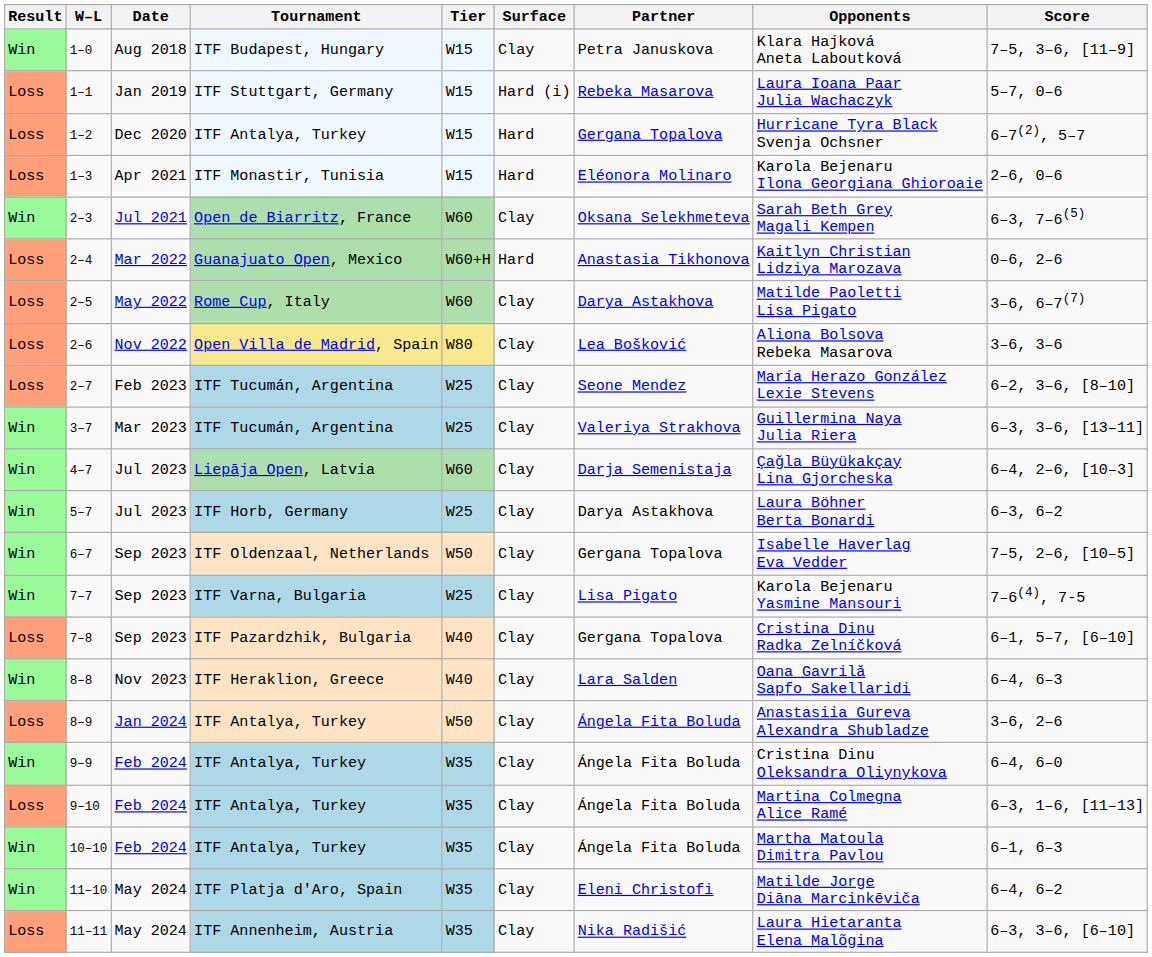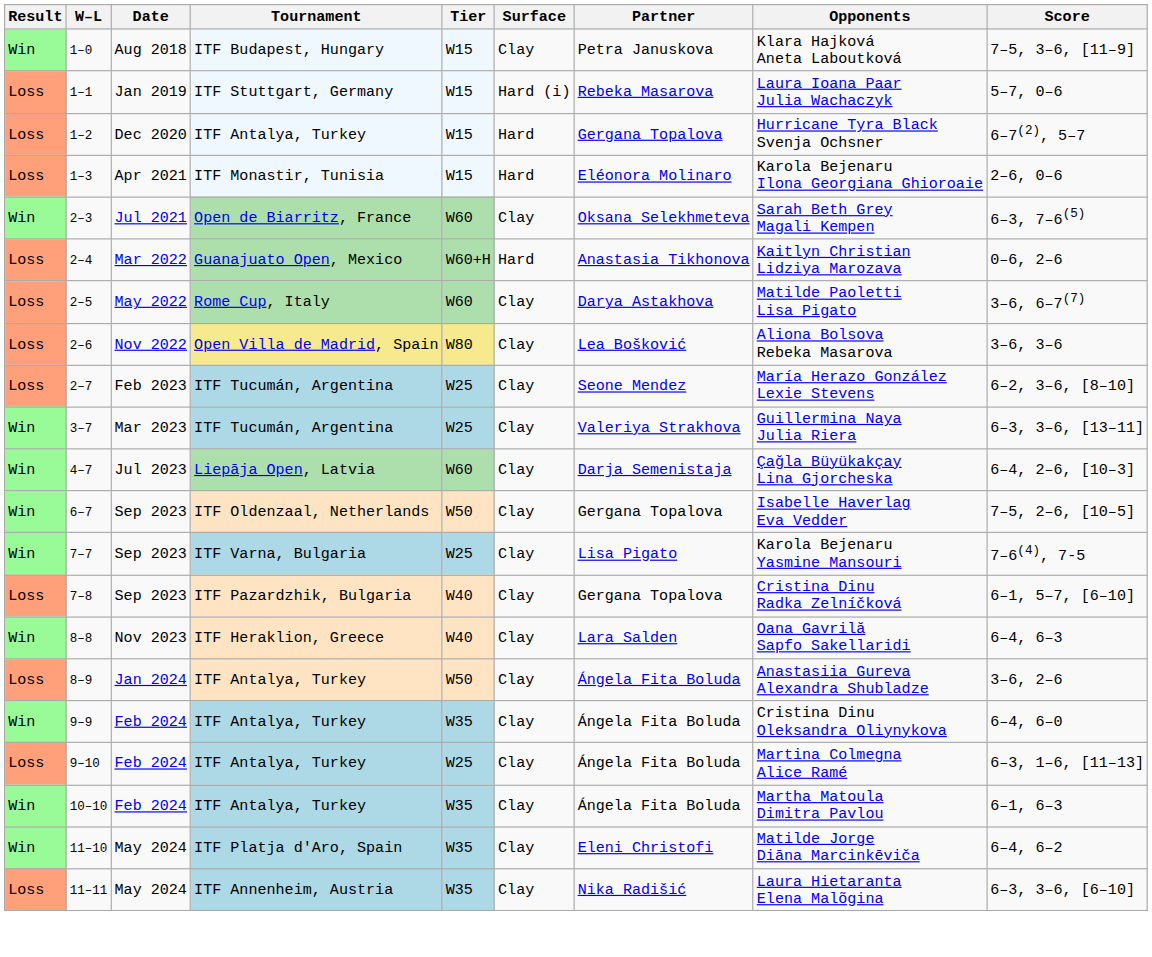 <table class="sortable wikitable">
 <tr>
 <th>Result</th>
 <th class="unsortable">W–L</th>
 <th>Date</th>
 <th>Tournament</th>
 <th>Tier</th>
 <th>Surface</th>
 <th>Partner</th>
 <th>Opponents</th>
 <th class="unsortable">Score</th>
 </tr>
 <tr>
 <td style="background:#98fb98;">Win</td>
 <td><small>1–0</small></td>
 <td>Aug 2018</td>
 <td style="background:#f0f8ff;">ITF Budapest, Hungary</td>
 <td style="background:#f0f8ff;">W15</td>
 <td>Clay</td>
 <td> Petra Januskova</td>
 <td> Klara Hajková <br>  Aneta Laboutková</td>
 <td>7–5, 3–6, [11–9]</td>
 </tr>
 <tr>
 <td style="background:#ffa07a;">Loss</td>
 <td><small>1–1</small></td>
 <td>Jan 2019</td>
 <td style="background:#f0f8ff;">ITF Stuttgart, Germany</td>
 <td style="background:#f0f8ff;">W15</td>
 <td>Hard (i)</td>
 <td> <a href='#'>Rebeka Masarova</a></td>
 <td> <a href='#'>Laura Ioana Paar</a> <br>  <a href='#'>Julia Wachaczyk</a></td>
 <td>5–7, 0–6</td>
 </tr>
 <tr>
 <td style="background:#ffa07a;">Loss</td>
 <td><small>1–2</small></td>
 <td>Dec 2020</td>
 <td style="background:#f0f8ff;">ITF Antalya, Turkey</td>
 <td style="background:#f0f8ff;">W15</td>
 <td>Hard</td>
 <td> <a href='#'>Gergana Topalova</a></td>
 <td> <a href='#'>Hurricane Tyra Black</a> <br>  Svenja Ochsner</td>
 <td>6–7<sup>(2)</sup>, 5–7</td>
 </tr>
 <tr>
 <td style="background:#ffa07a;">Loss</td>
 <td><small>1–3</small></td>
 <td>Apr 2021</td>
 <td style="background:#f0f8ff;">ITF Monastir, Tunisia</td>
 <td style="background:#f0f8ff;">W15</td>
 <td>Hard</td>
 <td> <a href='#'>Eléonora Molinaro</a></td>
 <td> Karola Bejenaru <br>  <a href='#'>Ilona Georgiana Ghioroaie</a></td>
 <td>2–6, 0–6</td>
 </tr>
 <tr>
 <td style="background:#98FB98;">Win</td>
 <td><small>2–3</small></td>
 <td><a href='#'>Jul 2021</a></td>
 <td style="background:#addfad;"><a href='#'>Open de Biarritz</a>, France</td>
 <td style="background:#addfad;">W60</td>
 <td>Clay</td>
 <td> <a href='#'>Oksana Selekhmeteva</a></td>
 <td> <a href='#'>Sarah Beth Grey</a> <br>  <a href='#'>Magali Kempen</a></td>
 <td>6–3, 7–6<sup>(5)</sup></td>
 </tr>
 <tr>
 <td style="background:#ffa07a;">Loss</td>
 <td><small>2–4</small></td>
 <td><a href='#'>Mar 2022</a></td>
 <td style="background:#addfad;"><a href='#'>Guanajuato Open</a>, Mexico</td>
 <td style="background:#addfad;">W60+H</td>
 <td>Hard</td>
 <td> <a href='#'>Anastasia Tikhonova</a></td>
 <td> <a href='#'>Kaitlyn Christian</a> <br>  <a href='#'>Lidziya Marozava</a></td>
 <td>0–6, 2–6</td>
 </tr>
 <tr>
 <td style="background:#ffa07a;">Loss</td>
 <td><small>2–5</small></td>
 <td><a href='#'>May 2022</a></td>
 <td style="background:#addfad;"><a href='#'>Rome Cup</a>, Italy</td>
 <td style="background:#addfad;">W60</td>
 <td>Clay</td>
 <td> <a href='#'>Darya Astakhova</a></td>
 <td> <a href='#'>Matilde Paoletti</a> <br>  <a href='#'>Lisa Pigato</a></td>
 <td>3–6, 6–7<sup>(7)</sup></td>
 </tr>
 <tr>
 <td style="background:#ffa07a;">Loss</td>
 <td><small>2–6</small></td>
 <td><a href='#'>Nov 2022</a></td>
 <td style="background:#f7e98e;"><a href='#'>Open Villa de Madrid</a>, Spain</td>
 <td style="background:#f7e98e;">W80</td>
 <td>Clay</td>
 <td> <a href='#'>Lea Bošković</a></td>
 <td> <a href='#'>Aliona Bolsova</a> <br>  Rebeka Masarova</td>
 <td>3–6, 3–6</td>
 </tr>
 <tr>
 <td style="background:#ffa07a;">Loss</td>
 <td><small>2–7</small></td>
 <td>Feb 2023</td>
 <td style="background:lightblue;">ITF Tucumán, Argentina</td>
 <td style="background:lightblue;">W25</td>
 <td>Clay</td>
 <td> <a href='#'>Seone Mendez</a></td>
 <td> <a href='#'>María Herazo González</a> <br>  <a href='#'>Lexie Stevens</a></td>
 <td>6–2, 3–6, [8–10]</td>
 </tr>
 <tr>
 <td style="background:#98FB98;">Win</td>
 <td><small>3–7</small></td>
 <td>Mar 2023</td>
 <td style="background:lightblue;">ITF Tucumán, Argentina</td>
 <td style="background:lightblue;">W25</td>
 <td>Clay</td>
 <td> <a href='#'>Valeriya Strakhova</a></td>
 <td> <a href='#'>Guillermina Naya</a> <br>  <a href='#'>Julia Riera</a></td>
 <td>6–3, 3–6, [13–11]</td>
 </tr>
 <tr>
 <td style="background:#98FB98;">Win</td>
 <td><small>4–7</small></td>
 <td>Jul 2023</td>
 <td style="background:#addfad;"><a href='#'>Liepāja Open</a>, Latvia</td>
 <td style="background:#addfad;">W60</td>
 <td>Clay</td>
 <td> <a href='#'>Darja Semenistaja</a></td>
 <td> <a href='#'>Çağla Büyükakçay</a> <br>  <a href='#'>Lina Gjorcheska</a></td>
 <td>6–4, 2–6, [10–3]</td>
 </tr>
 <tr>
-<td bgcolor=98FB98>Win</td>
-<td><small>5–7</small></td>
-<td>Jul 2023</td>
-<td style="background:lightblue;">ITF Horb, Germany</td>
-<td style="background:lightblue;">W25</td>
-<td>Clay</td>
-<td> Darya Astakhova</td>
-<td> <a href='#'>Laura Böhner</a> <br>  <a href='#'>Berta Bonardi</a></td>
-<td>6–3, 6–2</td>
-</tr>
-<tr>
 <td style="background:#98fb98;">Win</td>
 <td><small>6–7</small></td>
 <td>Sep 2023</td>
 <td style="background:#ffe4c4;">ITF Oldenzaal, Netherlands</td>
 <td style="background:#ffe4c4;">W50</td>
 <td>Clay</td>
 <td> Gergana Topalova</td>
 <td> <a href='#'>Isabelle Haverlag</a> <br>  <a href='#'>Eva Vedder</a></td>
 <td>7–5, 2–6, [10–5]</td>
 </tr>
 <tr>
 <td style="background:#98fb98;">Win</td>
 <td><small>7–7</small></td>
 <td>Sep 2023</td>
 <td style="background:lightblue;">ITF Varna, Bulgaria</td>
 <td style="background:lightblue;">W25</td>
 <td>Clay</td>
 <td> <a href='#'>Lisa Pigato</a></td>
 <td> Karola Bejenaru <br>  <a href='#'>Yasmine Mansouri</a></td>
 <td>7–6<sup>(4)</sup>, 7-5</td>
 </tr>
 <tr>
 <td style="background:#ffa07a;">Loss</td>
 <td><small>7–8</small></td>
 <td>Sep 2023</td>
 <td style="background:#ffe4c4;">ITF Pazardzhik, Bulgaria</td>
 <td style="background:#ffe4c4;">W40</td>
 <td>Clay</td>
 <td> Gergana Topalova</td>
 <td> <a href='#'>Cristina Dinu</a> <br>  <a href='#'>Radka Zelníčková</a></td>
 <td>6–1, 5–7, [6–10]</td>
 </tr>
 <tr>
 <td style="background:#98fb98;">Win</td>
 <td><small>8–8</small></td>
 <td>Nov 2023</td>
 <td style="background:#ffe4c4;">ITF Heraklion, Greece</td>
 <td style="background:#ffe4c4;">W40</td>
 <td>Clay</td>
 <td> <a href='#'>Lara Salden</a></td>
 <td> <a href='#'>Oana Gavrilă</a> <br>  <a href='#'>Sapfo Sakellaridi</a></td>
 <td>6–4, 6–3</td>
 </tr>
 <tr>
 <td style="background:#ffa07a;">Loss</td>
 <td><small>8–9</small></td>
 <td><a href='#'>Jan 2024</a></td>
 <td style="background:#ffe4c4;">ITF Antalya, Turkey</td>
 <td style="background:#ffe4c4;">W50</td>
 <td>Clay</td>
 <td> <a href='#'>Ángela Fita Boluda</a></td>
 <td> <a href='#'>Anastasiia Gureva</a> <br>  <a href='#'>Alexandra Shubladze</a></td>
 <td>3–6, 2–6</td>
 </tr>
 <tr>
 <td style="background:#98fb98;">Win</td>
 <td><small>9–9</small></td>
 <td><a href='#'>Feb 2024</a></td>
 <td style="background:lightblue;">ITF Antalya, Turkey</td>
 <td style="background:lightblue;">W35</td>
 <td>Clay</td>
 <td> Ángela Fita Boluda</td>
 <td> Cristina Dinu <br>  <a href='#'>Oleksandra Oliynykova</a></td>
 <td>6–4, 6–0</td>
 </tr>
 <tr>
 <td style="background:#ffa07a;">Loss</td>
 <td><small>9–10</small></td>
 <td><a href='#'>Feb 2024</a></td>
 <td style="background:lightblue;">ITF Antalya, Turkey</td>
-<td style="background:lightblue;">W35</td>
+<td style="background:lightblue;">W25</td>
 <td>Clay</td>
 <td> Ángela Fita Boluda</td>
 <td> <a href='#'>Martina Colmegna</a> <br>  <a href='#'>Alice Ramé</a></td>
 <td>6–3, 1–6, [11–13]</td>
 </tr>
 <tr>
 <td style="background:#98fb98;">Win</td>
 <td><small>10–10</small></td>
 <td><a href='#'>Feb 2024</a></td>
 <td style="background:lightblue;">ITF Antalya, Turkey</td>
 <td style="background:lightblue;">W35</td>
 <td>Clay</td>
 <td> Ángela Fita Boluda</td>
 <td> <a href='#'>Martha Matoula</a> <br>  <a href='#'>Dimitra Pavlou</a></td>
 <td>6–1, 6–3</td>
 </tr>
 <tr>
 <td style="background:#98fb98;">Win</td>
 <td><small>11–10</small></td>
 <td>May 2024</td>
 <td style="background:lightblue;">ITF Platja d'Aro, Spain</td>
 <td style="background:lightblue;">W35</td>
 <td>Clay</td>
 <td> <a href='#'>Eleni Christofi</a></td>
 <td> <a href='#'>Matilde Jorge</a> <br>  <a href='#'>Diāna Marcinkēviča</a></td>
 <td>6–4, 6–2</td>
 </tr>
 <tr>
 <td style="background:#ffa07a;">Loss</td>
 <td><small>11–11</small></td>
 <td>May 2024</td>
 <td style="background:lightblue;">ITF Annenheim, Austria</td>
 <td style="background:lightblue;">W35</td>
 <td>Clay</td>
 <td> <a href='#'>Nika Radišić</a></td>
 <td> <a href='#'>Laura Hietaranta</a> <br>  <a href='#'>Elena Malõgina</a></td>
 <td>6–3, 3–6, [6–10]</td>
 </tr>
 </table>
